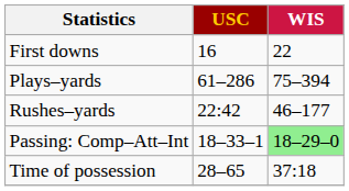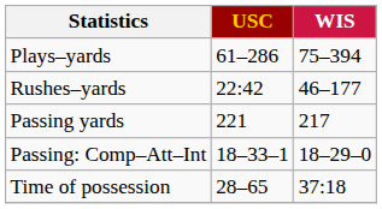 <table class="wikitable">
 <tr>
 <th>Statistics</th>
 <th style="background:#990000; color:#ffcc00">USC</th>
 <th style="background:#cd1543; color:#ffffff">WIS</th>
-</tr>
-<tr>
-<td>First downs</td>
-<td>16</td>
-<td>22</td>
 </tr>
 <tr>
 <td>Plays–yards</td>
 <td>61–286</td>
 <td>75–394</td>
 </tr>
 <tr>
 <td>Rushes–yards</td>
 <td>22:42</td>
 <td>46–177</td>
 </tr>
 <tr>
+<td>Passing yards</td>
+<td>221</td>
+<td>217</td>
+</tr>
+<tr>
 <td>Passing: Comp–Att–Int</td>
 <td>18–33–1</td>
-<td style="background: lightgreen;">18–29–0</td>
+<td>18–29–0</td>
 </tr>
 <tr>
 <td>Time of possession</td>
 <td>28–65</td>
 <td>37:18</td>
 </tr>
 <tr>
 </tr>
 </table>
